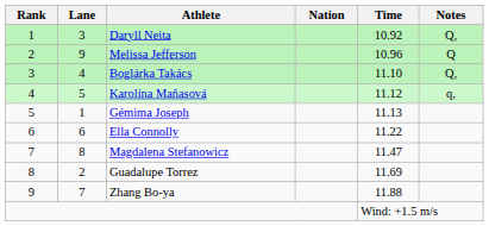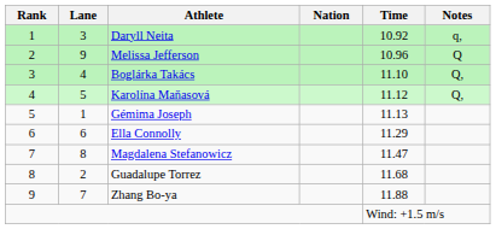 <table class="wikitable sortable" style="text-align:center;width: 70%;">
 <tr>
 <th>Rank</th>
 <th>Lane</th>
 <th>Athlete</th>
 <th>Nation</th>
 <th>Time</th>
 <th>Notes</th>
 </tr>
 <tr bgcolor=bbf3bb>
 <td>1</td>
 <td>3</td>
 <td align=left><a href='#'>Daryll Neita</a></td>
 <td align=left></td>
 <td>10.92</td>
-<td>Q, </td>
+<td>q, </td>
 </tr>
 <tr bgcolor=bbf3bb>
 <td>2</td>
 <td>9</td>
 <td align=left><a href='#'>Melissa Jefferson</a></td>
 <td align=left></td>
 <td>10.96</td>
 <td>Q</td>
 </tr>
 <tr bgcolor=bbf3bb>
 <td>3</td>
 <td>4</td>
 <td align=left><a href='#'>Boglárka Takács</a></td>
 <td align=left></td>
 <td>11.10</td>
 <td>Q, </td>
 </tr>
 <tr bgcolor=ccf9cc>
 <td>4</td>
 <td>5</td>
 <td align=left><a href='#'>Karolína Maňasová</a></td>
 <td align=left></td>
 <td>11.12</td>
-<td>q, </td>
+<td>Q, </td>
 </tr>
 <tr>
 <td>5</td>
 <td>1</td>
 <td align=left><a href='#'>Gémima Joseph</a></td>
 <td align=left></td>
 <td>11.13</td>
 <td></td>
 </tr>
 <tr>
 <td>6</td>
 <td>6</td>
 <td align=left><a href='#'>Ella Connolly</a></td>
 <td align=left></td>
-<td>11.22</td>
+<td>11.29</td>
 <td></td>
 </tr>
 <tr>
 <td>7</td>
 <td>8</td>
 <td align=left><a href='#'>Magdalena Stefanowicz</a></td>
 <td align=left></td>
 <td>11.47</td>
 <td></td>
 </tr>
 <tr>
 <td>8</td>
 <td>2</td>
 <td align=left>Guadalupe Torrez</td>
 <td align=left></td>
-<td>11.69</td>
+<td>11.68</td>
 <td></td>
 </tr>
 <tr>
 <td>9</td>
 <td>7</td>
 <td align=left>Zhang Bo-ya</td>
 <td align=left></td>
 <td>11.88</td>
 <td></td>
 </tr>
 <tr class="sortbottom">
 <td colspan="4"></td>
 <td colspan="2" style="text-align:left;">Wind: +1.5 m/s</td>
 </tr>
 </table>
